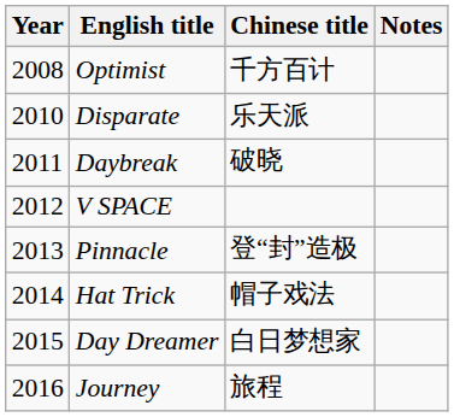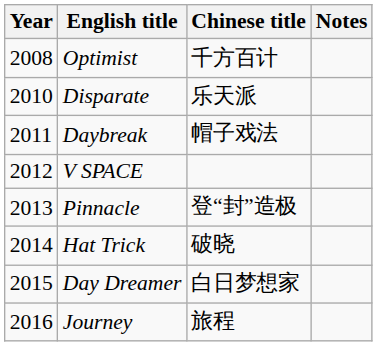 <table class="wikitable sortable">
 <tr>
 <th>Year</th>
 <th>English title</th>
 <th>Chinese title</th>
 <th>Notes</th>
 </tr>
 <tr>
 <td>2008</td>
 <td><em>Optimist</em></td>
 <td>千方百计</td>
 <td></td>
 </tr>
 <tr>
 <td>2010</td>
 <td><em>Disparate</em></td>
 <td>乐天派</td>
 <td></td>
 </tr>
 <tr>
 <td>2011</td>
 <td><em>Daybreak</em></td>
-<td>破晓</td>
+<td>帽子戏法</td>
 <td></td>
 </tr>
 <tr>
 <td>2012</td>
 <td><em>V SPACE</em></td>
 <td></td>
 <td></td>
 </tr>
 <tr>
 <td>2013</td>
 <td><em>Pinnacle</em></td>
 <td>登“封”造极</td>
 <td></td>
 </tr>
 <tr>
 <td>2014</td>
 <td><em>Hat Trick</em></td>
-<td>帽子戏法</td>
+<td>破晓</td>
 <td></td>
 </tr>
 <tr>
 <td>2015</td>
 <td><em>Day Dreamer</em></td>
 <td>白日梦想家</td>
 <td></td>
 </tr>
 <tr>
 <td>2016</td>
 <td><em>Journey</em></td>
 <td>旅程</td>
 <td></td>
 </tr>
 </table>
